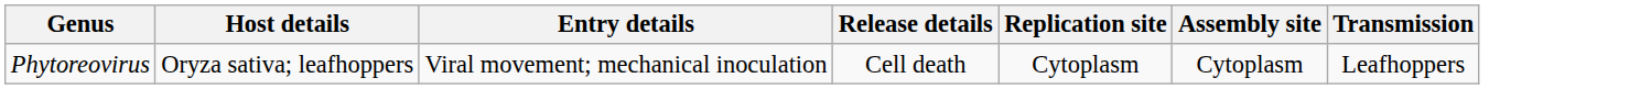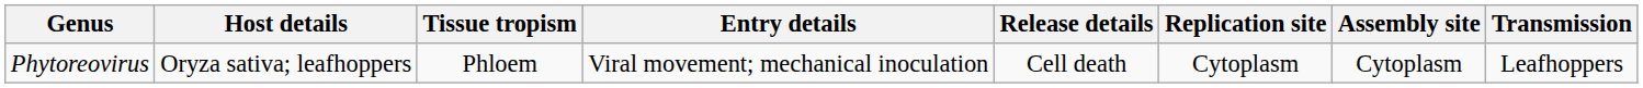 <table class="wikitable sortable" style="text-align:center">
 <tr>
 <th>Genus</th>
 <th>Host details</th>
+<th>Tissue tropism</th>
 <th>Entry details</th>
 <th>Release details</th>
 <th>Replication site</th>
 <th>Assembly site</th>
 <th>Transmission</th>
 </tr>
 <tr>
 <td><em>Phytoreovirus</em></td>
 <td>Oryza sativa; leafhoppers</td>
+<td>Phloem</td>
 <td>Viral movement; mechanical inoculation</td>
 <td>Cell death</td>
 <td>Cytoplasm</td>
 <td>Cytoplasm</td>
 <td>Leafhoppers</td>
 </tr>
 </table>
